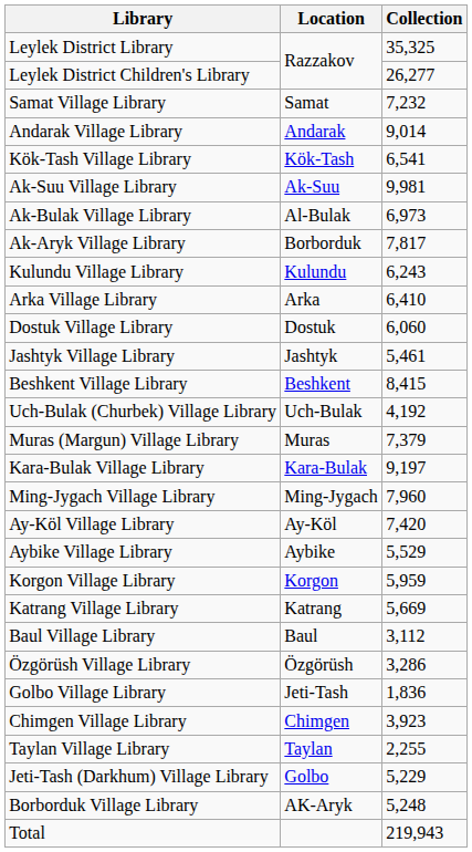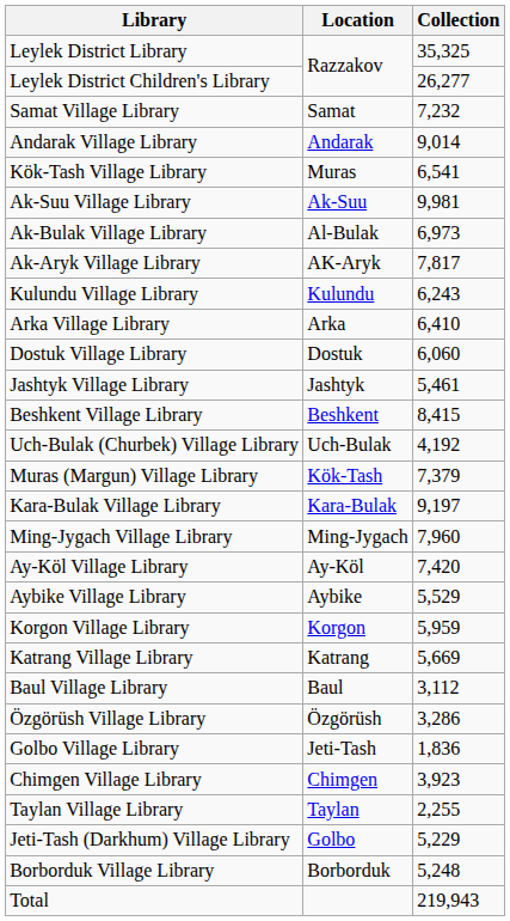 <table class="wikitable sortable">
 <tr>
 <th><strong>Library</strong></th>
 <th>Location</th>
 <th><strong>Collection</strong></th>
 </tr>
 <tr>
 <td>Leylek District Library</td>
 <td rowspan="2">Razzakov</td>
 <td>35,325</td>
 </tr>
 <tr>
 <td>Leylek District Children's Library</td>
 <td>26,277</td>
 </tr>
 <tr>
 <td>Samat Village Library</td>
 <td>Samat</td>
 <td>7,232</td>
 </tr>
 <tr>
 <td>Andarak Village Library</td>
 <td><a href='#'>Andarak</a></td>
 <td>9,014</td>
 </tr>
 <tr>
 <td>Kök-Tash Village Library</td>
-<td><a href='#'>Kök-Tash</a></td>
+<td>Muras</td>
 <td>6,541</td>
 </tr>
 <tr>
 <td>Ak-Suu Village Library</td>
 <td><a href='#'>Ak-Suu</a></td>
 <td>9,981</td>
 </tr>
 <tr>
 <td>Ak-Bulak Village Library</td>
 <td>Al-Bulak</td>
 <td>6,973</td>
 </tr>
 <tr>
 <td>Ak-Aryk Village Library</td>
-<td>Borborduk</td>
+<td>AK-Aryk</td>
 <td>7,817</td>
 </tr>
 <tr>
 <td>Kulundu Village Library</td>
 <td><a href='#'>Kulundu</a></td>
 <td>6,243</td>
 </tr>
 <tr>
 <td>Arka Village Library</td>
 <td>Arka</td>
 <td>6,410</td>
 </tr>
 <tr>
 <td>Dostuk Village Library</td>
 <td>Dostuk</td>
 <td>6,060</td>
 </tr>
 <tr>
 <td>Jashtyk Village Library</td>
 <td>Jashtyk</td>
 <td>5,461</td>
 </tr>
 <tr>
 <td>Beshkent Village Library</td>
 <td><a href='#'>Beshkent</a></td>
 <td>8,415</td>
 </tr>
 <tr>
 <td>Uch-Bulak (Churbek) Village Library</td>
 <td>Uch-Bulak</td>
 <td>4,192</td>
 </tr>
 <tr>
 <td>Muras (Margun) Village Library</td>
-<td>Muras</td>
+<td><a href='#'>Kök-Tash</a></td>
 <td>7,379</td>
 </tr>
 <tr>
 <td>Kara-Bulak Village Library</td>
 <td><a href='#'>Kara-Bulak</a></td>
 <td>9,197</td>
 </tr>
 <tr>
 <td>Ming-Jygach Village Library</td>
 <td>Ming-Jygach</td>
 <td>7,960</td>
 </tr>
 <tr>
 <td>Ay-Köl Village Library</td>
 <td>Ay-Köl</td>
 <td>7,420</td>
 </tr>
 <tr>
 <td>Aybike Village Library</td>
 <td>Aybike</td>
 <td>5,529</td>
 </tr>
 <tr>
 <td>Korgon Village Library</td>
 <td><a href='#'>Korgon</a></td>
 <td>5,959</td>
 </tr>
 <tr>
 <td>Katrang Village Library</td>
 <td>Katrang</td>
 <td>5,669</td>
 </tr>
 <tr>
 <td>Baul Village Library</td>
 <td>Baul</td>
 <td>3,112</td>
 </tr>
 <tr>
 <td>Özgörüsh Village Library</td>
 <td>Özgörüsh</td>
 <td>3,286</td>
 </tr>
 <tr>
 <td>Golbo Village Library</td>
 <td>Jeti-Tash</td>
 <td>1,836</td>
 </tr>
 <tr>
 <td>Chimgen Village Library</td>
 <td><a href='#'>Chimgen</a></td>
 <td>3,923</td>
 </tr>
 <tr>
 <td>Taylan Village Library</td>
 <td><a href='#'>Taylan</a></td>
 <td>2,255</td>
 </tr>
 <tr>
 <td>Jeti-Tash (Darkhum) Village Library</td>
 <td><a href='#'>Golbo</a></td>
 <td>5,229</td>
 </tr>
 <tr>
 <td>Borborduk Village Library</td>
-<td>AK-Aryk</td>
+<td>Borborduk</td>
 <td>5,248</td>
 </tr>
 <tr>
 <td>Total</td>
 <td></td>
 <td>219,943</td>
 </tr>
 </table>
